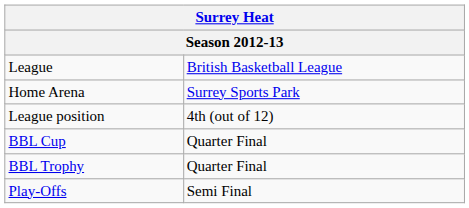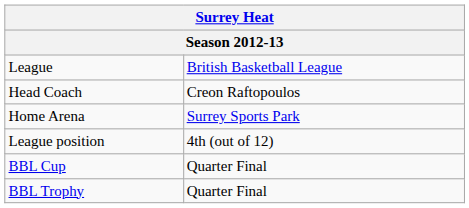 <table width=35% class="wikitable" style="float:right; font-size: 90%; text-align: left;">
 <tr>
 <th colspan=2><a href='#'>Surrey Heat</a></th>
 </tr>
 <tr>
 <th colspan="2" style="text-align:center;"><strong>Season 2012-13</strong></th>
 </tr>
 <tr>
 <td>League</td>
 <td><a href='#'>British Basketball League</a></td>
+</tr>
+<tr>
+<td>Head Coach</td>
+<td> Creon Raftopoulos</td>
 </tr>
 <tr>
 <td>Home Arena</td>
 <td><a href='#'>Surrey Sports Park</a></td>
 </tr>
 <tr>
 <td>League position</td>
 <td>4th (out of 12)</td>
 </tr>
 <tr>
 <td><a href='#'>BBL Cup</a></td>
 <td>Quarter Final</td>
 </tr>
 <tr>
 <td><a href='#'>BBL Trophy</a></td>
 <td>Quarter Final</td>
 </tr>
-<tr>
-<td><a href='#'>Play-Offs</a></td>
-<td>Semi Final</td>
-</tr>
 </table>
